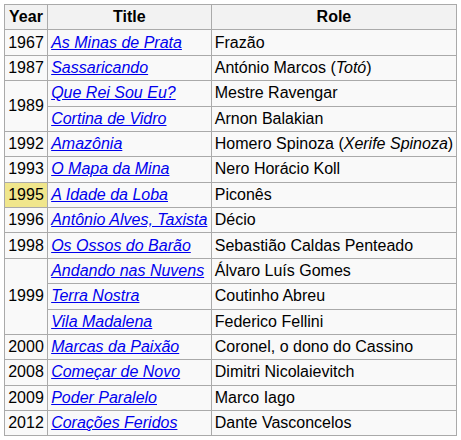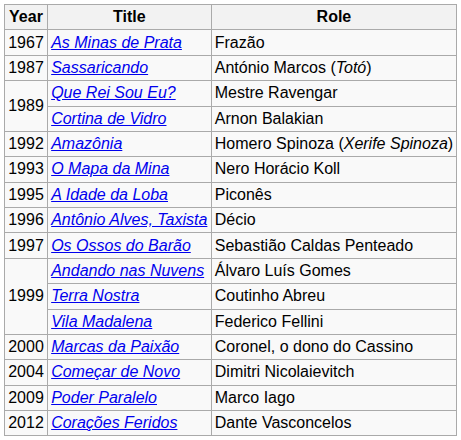 <table class="wikitable">
 <tr>
 <th>Year</th>
 <th>Title</th>
 <th>Role</th>
 </tr>
 <tr>
 <td>1967</td>
 <td><em><a href='#'>As Minas de Prata</a></em></td>
 <td>Frazão</td>
 </tr>
 <tr>
 <td>1987</td>
 <td><em><a href='#'>Sassaricando</a></em></td>
 <td>António Marcos (<em>Totó</em>)</td>
 </tr>
 <tr>
 <td rowspan="2">1989</td>
 <td><em><a href='#'>Que Rei Sou Eu?</a></em></td>
 <td>Mestre Ravengar</td>
 </tr>
 <tr>
 <td><em><a href='#'>Cortina de Vidro</a></em></td>
 <td>Arnon Balakian</td>
 </tr>
 <tr>
 <td>1992</td>
 <td><em><a href='#'>Amazônia</a></em></td>
 <td>Homero Spinoza (<em>Xerife Spinoza</em>)</td>
 </tr>
 <tr>
 <td>1993</td>
 <td><em><a href='#'>O Mapa da Mina</a></em></td>
 <td>Nero Horácio Koll</td>
 </tr>
 <tr>
-<td style="background: khaki;">1995</td>
+<td>1995</td>
 <td><em><a href='#'>A Idade da Loba</a></em></td>
 <td>Piconês</td>
 </tr>
 <tr>
 <td>1996</td>
 <td><em><a href='#'>Antônio Alves, Taxista</a></em></td>
 <td>Décio</td>
 </tr>
 <tr>
-<td>1998</td>
+<td>1997</td>
 <td><em><a href='#'>Os Ossos do Barão</a></em></td>
 <td>Sebastião Caldas Penteado</td>
 </tr>
 <tr>
 <td rowspan="3">1999</td>
 <td><em><a href='#'>Andando nas Nuvens</a></em></td>
 <td>Álvaro Luís Gomes</td>
 </tr>
 <tr>
 <td><em><a href='#'>Terra Nostra</a></em></td>
 <td>Coutinho Abreu</td>
 </tr>
 <tr>
 <td><em><a href='#'>Vila Madalena</a></em></td>
 <td>Federico Fellini</td>
 </tr>
 <tr>
 <td>2000</td>
 <td><em><a href='#'>Marcas da Paixão</a></em></td>
 <td>Coronel, o dono do Cassino</td>
 </tr>
 <tr>
-<td>2008</td>
+<td>2004</td>
 <td><em><a href='#'>Começar de Novo</a></em></td>
 <td>Dimitri Nicolaievitch</td>
 </tr>
 <tr>
 <td>2009</td>
 <td><em><a href='#'>Poder Paralelo</a></em></td>
 <td>Marco Iago</td>
 </tr>
 <tr>
 <td>2012</td>
 <td><em><a href='#'>Corações Feridos</a></em></td>
 <td>Dante Vasconcelos</td>
 </tr>
 </table>
